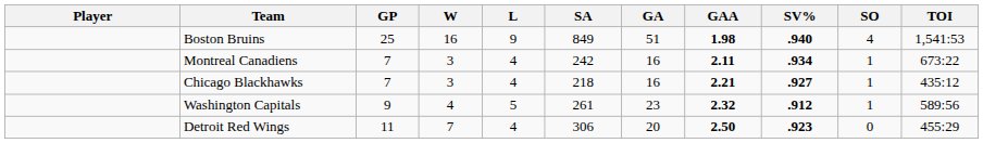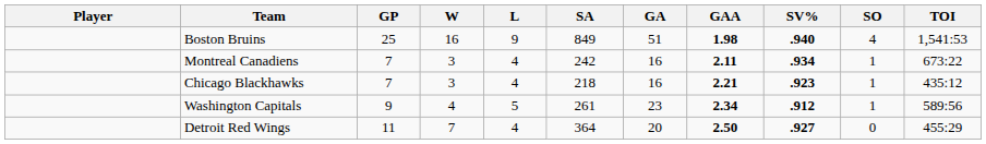 <table style="padding:3px; border-spacing:0; text-align:center;" class="wikitable sortable">
 <tr>
 <th style="width:12em">Player</th>
 <th style="width:12em">Team</th>
 <th style="width:4em">GP</th>
 <th style="width:4em">W</th>
 <th style="width:4em">L</th>
 <th style="width:5em">SA</th>
 <th style="width:4em">GA</th>
 <th style="width:5em">GAA</th>
 <th style="width:5em">SV%</th>
 <th style="width:4em">SO</th>
 <th style="width:5em">TOI</th>
 </tr>
 <tr>
 <td align=left></td>
 <td align=left>Boston Bruins</td>
 <td>25</td>
 <td>16</td>
 <td>9</td>
 <td>849</td>
 <td>51</td>
 <td><strong>1.98</strong></td>
 <td><strong>.940</strong></td>
 <td>4</td>
 <td>1,541:53</td>
 </tr>
 <tr>
 <td align=left></td>
 <td align=left>Montreal Canadiens</td>
 <td>7</td>
 <td>3</td>
 <td>4</td>
 <td>242</td>
 <td>16</td>
 <td><strong>2.11</strong></td>
 <td><strong>.934</strong></td>
 <td>1</td>
 <td> 673:22</td>
 </tr>
 <tr>
 <td align=left></td>
 <td align=left>Chicago Blackhawks</td>
 <td>7</td>
 <td>3</td>
 <td>4</td>
 <td>218</td>
 <td>16</td>
 <td><strong>2.21</strong></td>
-<td><strong>.927</strong></td>
+<td><strong>.923</strong></td>
 <td>1</td>
 <td> 435:12</td>
 </tr>
 <tr>
 <td align=left></td>
 <td align=left>Washington Capitals</td>
 <td>9</td>
 <td>4</td>
 <td>5</td>
 <td>261</td>
 <td>23</td>
-<td><strong>2.32</strong></td>
+<td><strong>2.34</strong></td>
 <td><strong>.912</strong></td>
 <td>1</td>
 <td> 589:56</td>
 </tr>
 <tr>
 <td align=left></td>
 <td align=left>Detroit Red Wings</td>
 <td>11</td>
 <td>7</td>
 <td>4</td>
-<td>306</td>
+<td>364</td>
 <td>20</td>
 <td><strong>2.50</strong></td>
-<td><strong>.923</strong></td>
+<td><strong>.927</strong></td>
 <td>0</td>
 <td> 455:29</td>
 </tr>
 </table>
